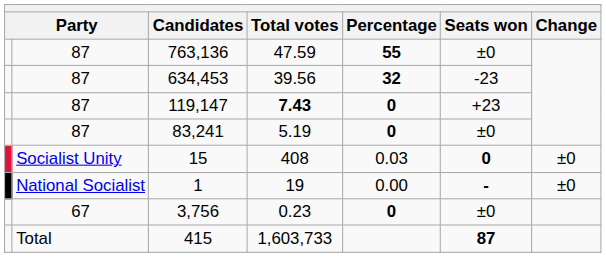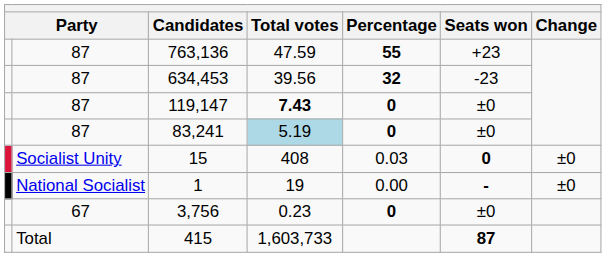 <table class=wikitable>
 <tr>
 <th colspan=7></th>
 </tr>
 <tr>
 <th colspan=2>Party</th>
 <th align=center>Candidates</th>
 <th align=right>Total votes</th>
 <th align=right>Percentage</th>
 <th align=center>Seats won</th>
 <th align=center>Change</th>
 </tr>
 <tr>
 <td></td>
 <td align=center>87</td>
 <td align=center>763,136</td>
 <td align=center>47.59</td>
 <td align=center><strong>55</strong></td>
-<td align=center>±0</td>
+<td align=center>+23</td>
 </tr>
 <tr>
 <td></td>
 <td align=center>87</td>
 <td align=center>634,453</td>
 <td align=center>39.56</td>
 <td align=center><strong>32</strong></td>
 <td align=center>-23</td>
 </tr>
 <tr>
 <td></td>
 <td align=center>87</td>
 <td align=center>119,147</td>
 <td align=center><strong>7.43</strong></td>
 <td align=center><strong>0</strong></td>
-<td align=center>+23</td>
+<td align=center>±0</td>
 </tr>
 <tr>
 <td></td>
 <td align=center>87</td>
 <td align=center>83,241</td>
-<td align=center>5.19</td>
+<td align=center style="background: lightblue;">5.19</td>
 <td align=center><strong>0</strong></td>
 <td align=center>±0</td>
 </tr>
 <tr>
 <td bgcolor=#DC143C></td>
 <td><a href='#'>Socialist Unity</a></td>
 <td align=center>15</td>
 <td align=center>408</td>
 <td align=center>0.03</td>
 <td align=center><strong>0</strong></td>
 <td align=center>±0</td>
 </tr>
 <tr>
 <td bgcolor=#000000></td>
 <td><a href='#'>National Socialist</a></td>
 <td align=center>1</td>
 <td align=center>19</td>
 <td align=center>0.00</td>
 <td align=center><strong>-</strong></td>
 <td align=center>±0</td>
 </tr>
 <tr>
 <td></td>
 <td align=center>67</td>
 <td align=center>3,756</td>
 <td align=center>0.23</td>
 <td align=center><strong>0</strong></td>
 <td align=center>±0</td>
 </tr>
 <tr>
 <td></td>
 <td>Total</td>
 <td align=center>415</td>
 <td align=center>1,603,733</td>
 <td align=center></td>
 <td align=center><strong>87</strong></td>
 <td align=center></td>
 </tr>
 </table>
